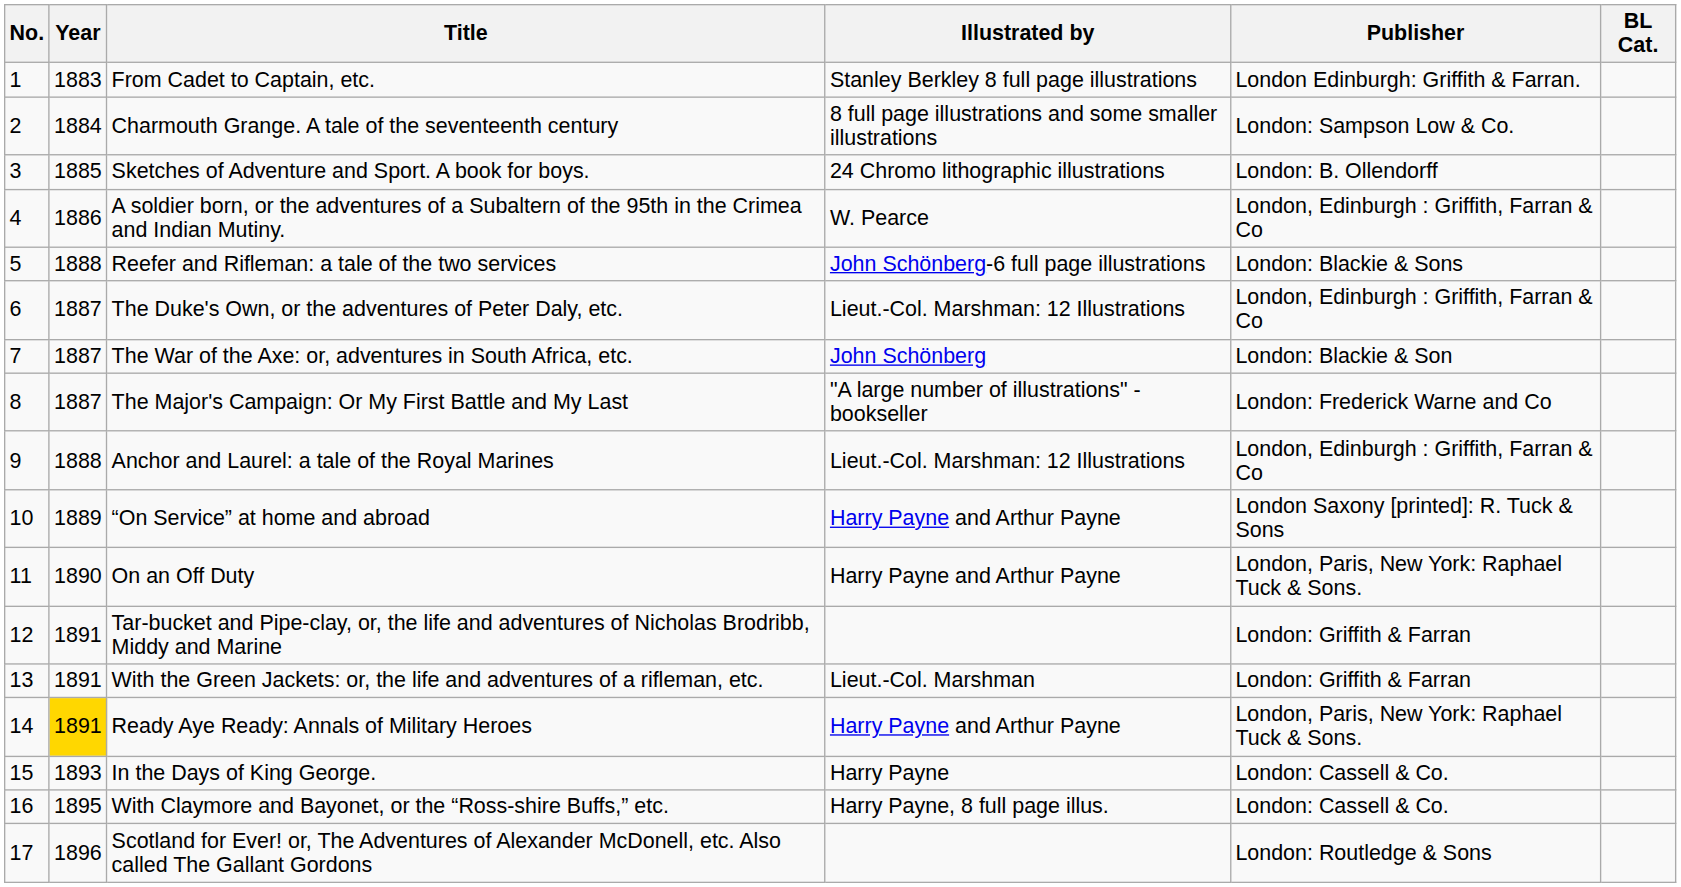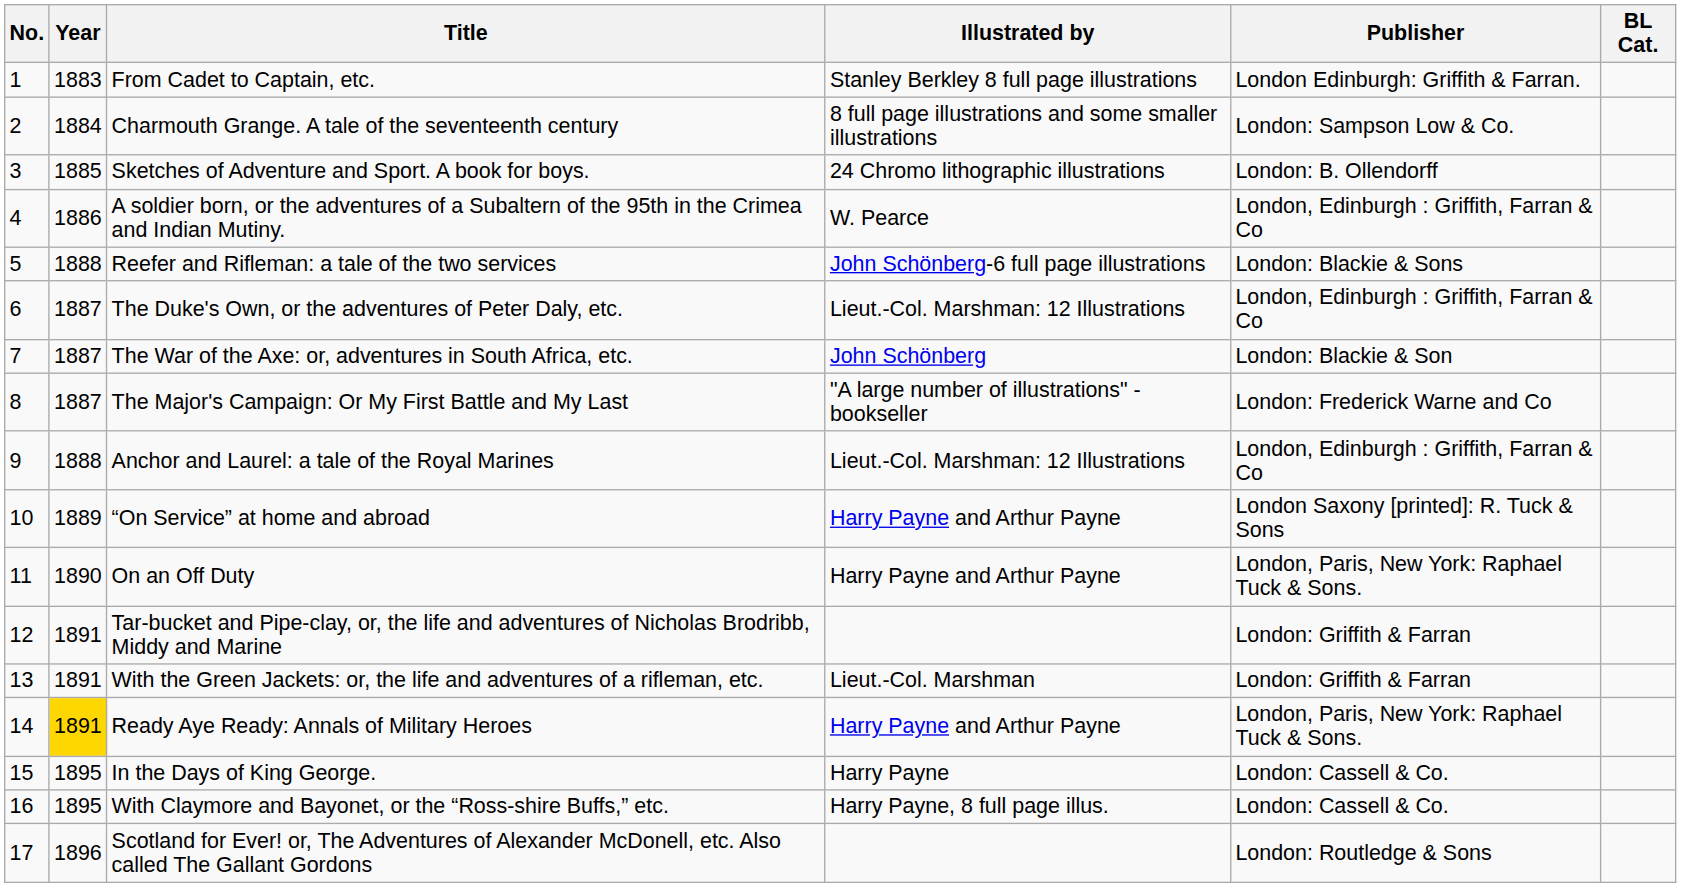 <table class="wikitable sortable">
 <tr>
 <th>No.</th>
 <th>Year</th>
 <th>Title</th>
 <th>Illustrated by</th>
 <th>Publisher</th>
 <th>BL Cat.</th>
 </tr>
 <tr>
 <td>1</td>
 <td style="text-align: left;">1883</td>
 <td>From Cadet to Captain, etc.</td>
 <td>Stanley Berkley 8 full page illustrations</td>
 <td>London Edinburgh: Griffith & Farran.</td>
 <td></td>
 </tr>
 <tr>
 <td>2</td>
 <td style="text-align: left;">1884</td>
 <td>Charmouth Grange. A tale of the seventeenth century</td>
 <td>8 full page illustrations and some smaller illustrations</td>
 <td>London: Sampson Low & Co.</td>
 <td></td>
 </tr>
 <tr>
 <td>3</td>
 <td style="text-align: left;">1885</td>
 <td>Sketches of Adventure and Sport. A book for boys.</td>
 <td>24 Chromo lithographic illustrations</td>
 <td>London: B. Ollendorff</td>
 <td></td>
 </tr>
 <tr>
 <td>4</td>
 <td style="text-align: left;">1886</td>
 <td>A soldier born, or the adventures of a Subaltern of the 95th in the Crimea and Indian Mutiny.</td>
 <td>W. Pearce</td>
 <td>London, Edinburgh : Griffith, Farran & Co</td>
 <td></td>
 </tr>
 <tr>
 <td>5</td>
 <td style="text-align: left;">1888</td>
 <td>Reefer and Rifleman: a tale of the two services</td>
 <td><a href='#'>John Schönberg</a>-6 full page illustrations</td>
 <td>London: Blackie & Sons</td>
 <td></td>
 </tr>
 <tr>
 <td>6</td>
 <td style="text-align: left;">1887</td>
 <td>The Duke's Own, or the adventures of Peter Daly, etc.</td>
 <td>Lieut.-Col. Marshman: 12 Illustrations</td>
 <td>London, Edinburgh : Griffith, Farran & Co</td>
 <td></td>
 </tr>
 <tr>
 <td>7</td>
 <td style="text-align: left;">1887</td>
 <td>The War of the Axe: or, adventures in South Africa, etc.</td>
 <td><a href='#'>John Schönberg</a></td>
 <td>London: Blackie & Son</td>
 <td></td>
 </tr>
 <tr>
 <td>8</td>
 <td style="text-align: left;">1887</td>
 <td>The Major's Campaign: Or My First Battle and My Last</td>
 <td>"A large number of illustrations" - bookseller</td>
 <td>London: Frederick Warne and Co</td>
 <td></td>
 </tr>
 <tr>
 <td>9</td>
 <td style="text-align: left;">1888</td>
 <td>Anchor and Laurel: a tale of the Royal Marines</td>
 <td>Lieut.-Col. Marshman: 12 Illustrations</td>
 <td>London, Edinburgh : Griffith, Farran & Co</td>
 <td></td>
 </tr>
 <tr>
 <td>10</td>
 <td style="text-align: left;">1889</td>
 <td>“On Service” at home and abroad</td>
 <td><a href='#'>Harry Payne</a> and Arthur Payne</td>
 <td>London Saxony [printed]: R. Tuck & Sons</td>
 <td></td>
 </tr>
 <tr>
 <td>11</td>
 <td style="text-align: left;">1890</td>
 <td>On an Off Duty</td>
 <td>Harry Payne and Arthur Payne</td>
 <td>London, Paris, New York: Raphael Tuck & Sons.</td>
 <td></td>
 </tr>
 <tr>
 <td>12</td>
 <td style="text-align: left;">1891</td>
 <td>Tar-bucket and Pipe-clay, or, the life and adventures of Nicholas Brodribb, Middy and Marine</td>
 <td></td>
 <td>London: Griffith & Farran</td>
 <td></td>
 </tr>
 <tr>
 <td>13</td>
 <td style="text-align: left;">1891</td>
 <td>With the Green Jackets: or, the life and adventures of a rifleman, etc.</td>
 <td>Lieut.-Col. Marshman</td>
 <td>London: Griffith & Farran</td>
 <td></td>
 </tr>
 <tr>
 <td>14</td>
 <td style="background: gold; text-align: left;">1891</td>
 <td>Ready Aye Ready: Annals of Military Heroes</td>
 <td><a href='#'>Harry Payne</a> and Arthur Payne</td>
 <td>London, Paris, New York: Raphael Tuck & Sons.</td>
 <td></td>
 </tr>
 <tr>
 <td>15</td>
-<td style="text-align: left;">1893</td>
+<td style="text-align: left;">1895</td>
 <td>In the Days of King George.</td>
 <td>Harry Payne</td>
 <td>London: Cassell & Co.</td>
 <td></td>
 </tr>
 <tr>
 <td>16</td>
 <td style="text-align: left;">1895</td>
 <td>With Claymore and Bayonet, or the “Ross-shire Buffs,” etc.</td>
 <td>Harry Payne, 8 full page illus.</td>
 <td>London: Cassell & Co.</td>
 <td></td>
 </tr>
 <tr>
 <td>17</td>
 <td style="text-align: left;">1896</td>
 <td>Scotland for Ever! or, The Adventures of Alexander McDonell, etc. Also called The Gallant Gordons</td>
 <td></td>
 <td>London: Routledge & Sons</td>
 <td></td>
 </tr>
 </table>
